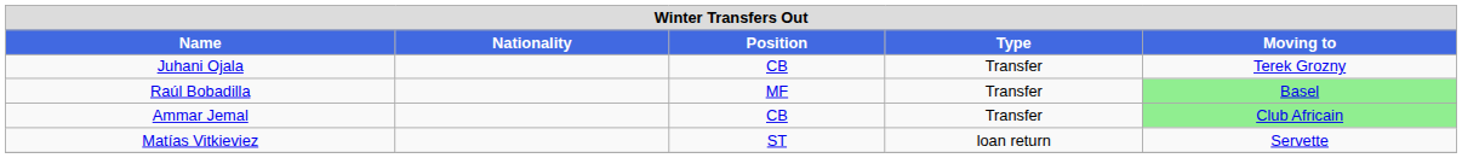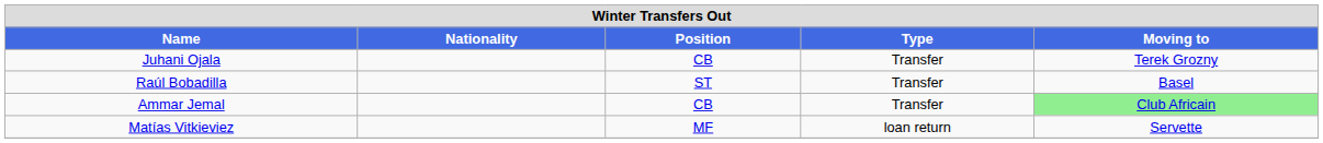 <table class="wikitable"  style="text-align:center; font-size:90%; width:85%;">
 <tr>
 <th colspan="11"  style="background:#dcdcdc; text-align:center;">Winter Transfers Out</th>
 </tr>
 <tr>
 <th style="background:#4169E1; color:white; text-align:center;">Name</th>
 <th style="background:#4169E1; color:white; text-align:center;">Nationality</th>
 <th style="background:#4169E1; color:white; text-align:center;">Position</th>
 <th style="background:#4169E1; color:white; text-align:center;">Type</th>
 <th style="background:#4169E1; color:white; text-align:center;">Moving to</th>
 </tr>
 <tr>
 <td><a href='#'>Juhani Ojala</a></td>
 <td></td>
 <td><a href='#'>CB</a></td>
 <td>Transfer</td>
 <td><a href='#'>Terek Grozny</a></td>
 </tr>
 <tr>
 <td><a href='#'>Raúl Bobadilla</a></td>
 <td></td>
-<td><a href='#'>MF</a></td>
+<td><a href='#'>ST</a></td>
 <td>Transfer</td>
-<td style="background: lightgreen;"><a href='#'>Basel</a></td>
+<td><a href='#'>Basel</a></td>
 </tr>
 <tr>
 <td><a href='#'>Ammar Jemal</a></td>
 <td></td>
 <td><a href='#'>CB</a></td>
 <td>Transfer</td>
 <td style="background: lightgreen;"><a href='#'>Club Africain</a></td>
 </tr>
 <tr>
 <td><a href='#'>Matías Vitkieviez</a></td>
 <td></td>
-<td><a href='#'>ST</a></td>
+<td><a href='#'>MF</a></td>
 <td>loan return</td>
 <td><a href='#'>Servette</a></td>
 </tr>
 <tr>
 </tr>
 </table>
